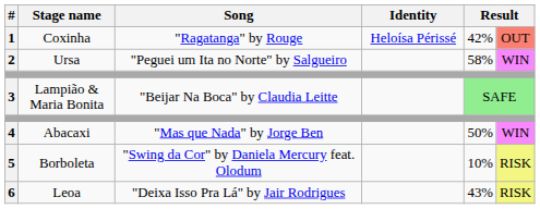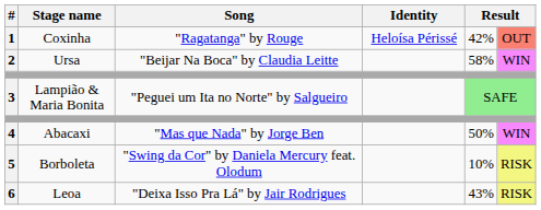 <table class="wikitable plainrowheaders" style="text-align: center;">
 <tr>
 <th>#</th>
 <th width=115>Stage name</th>
 <th width=330>Song</th>
 <th width=125>Identity</th>
 <th style="width:100px;" colspan="2">Result</th>
 </tr>
 <tr>
 <th>1</th>
 <td>Coxinha</td>
 <td>"<a href='#'>Ragatanga</a>" by <a href='#'>Rouge</a></td>
 <td><a href='#'>Heloísa Périssé</a></td>
 <td>42%</td>
 <td style="background:salmon">OUT</td>
 </tr>
 <tr>
 <th>2</th>
 <td>Ursa</td>
-<td>"Peguei um Ita no Norte" by <a href='#'>Salgueiro</a></td>
+<td>"Beijar Na Boca" by <a href='#'>Claudia Leitte</a></td>
 <td></td>
 <td>58%</td>
 <td style="background:#F888FD">WIN</td>
 </tr>
 <tr>
 <td colspan="6" style="background:darkGrey;"></td>
 </tr>
 <tr>
 <th>3</th>
 <td>Lampião & Maria Bonita</td>
-<td>"Beijar Na Boca" by <a href='#'>Claudia Leitte</a></td>
+<td>"Peguei um Ita no Norte" by <a href='#'>Salgueiro</a></td>
 <td></td>
 <td colspan=2 style="background:lightgreen;">SAFE</td>
 </tr>
 <tr>
 <td colspan="6" style="background:darkGrey;"></td>
 </tr>
 <tr>
 <th>4</th>
 <td>Abacaxi</td>
 <td>"<a href='#'>Mas que Nada</a>" by <a href='#'>Jorge Ben</a></td>
 <td></td>
 <td>50%</td>
 <td style="background:#F888FD">WIN</td>
 </tr>
 <tr>
 <th>5</th>
 <td>Borboleta</td>
 <td>"<a href='#'>Swing da Cor</a>" by <a href='#'>Daniela Mercury</a> feat. <a href='#'>Olodum</a></td>
 <td></td>
 <td>10%</td>
 <td style="background:#F3F781">RISK</td>
 </tr>
 <tr>
 <th>6</th>
 <td>Leoa</td>
 <td>"Deixa Isso Pra Lá" by <a href='#'>Jair Rodrigues</a></td>
 <td></td>
 <td>43%</td>
 <td style="background:#F3F781">RISK</td>
 </tr>
 </table>
